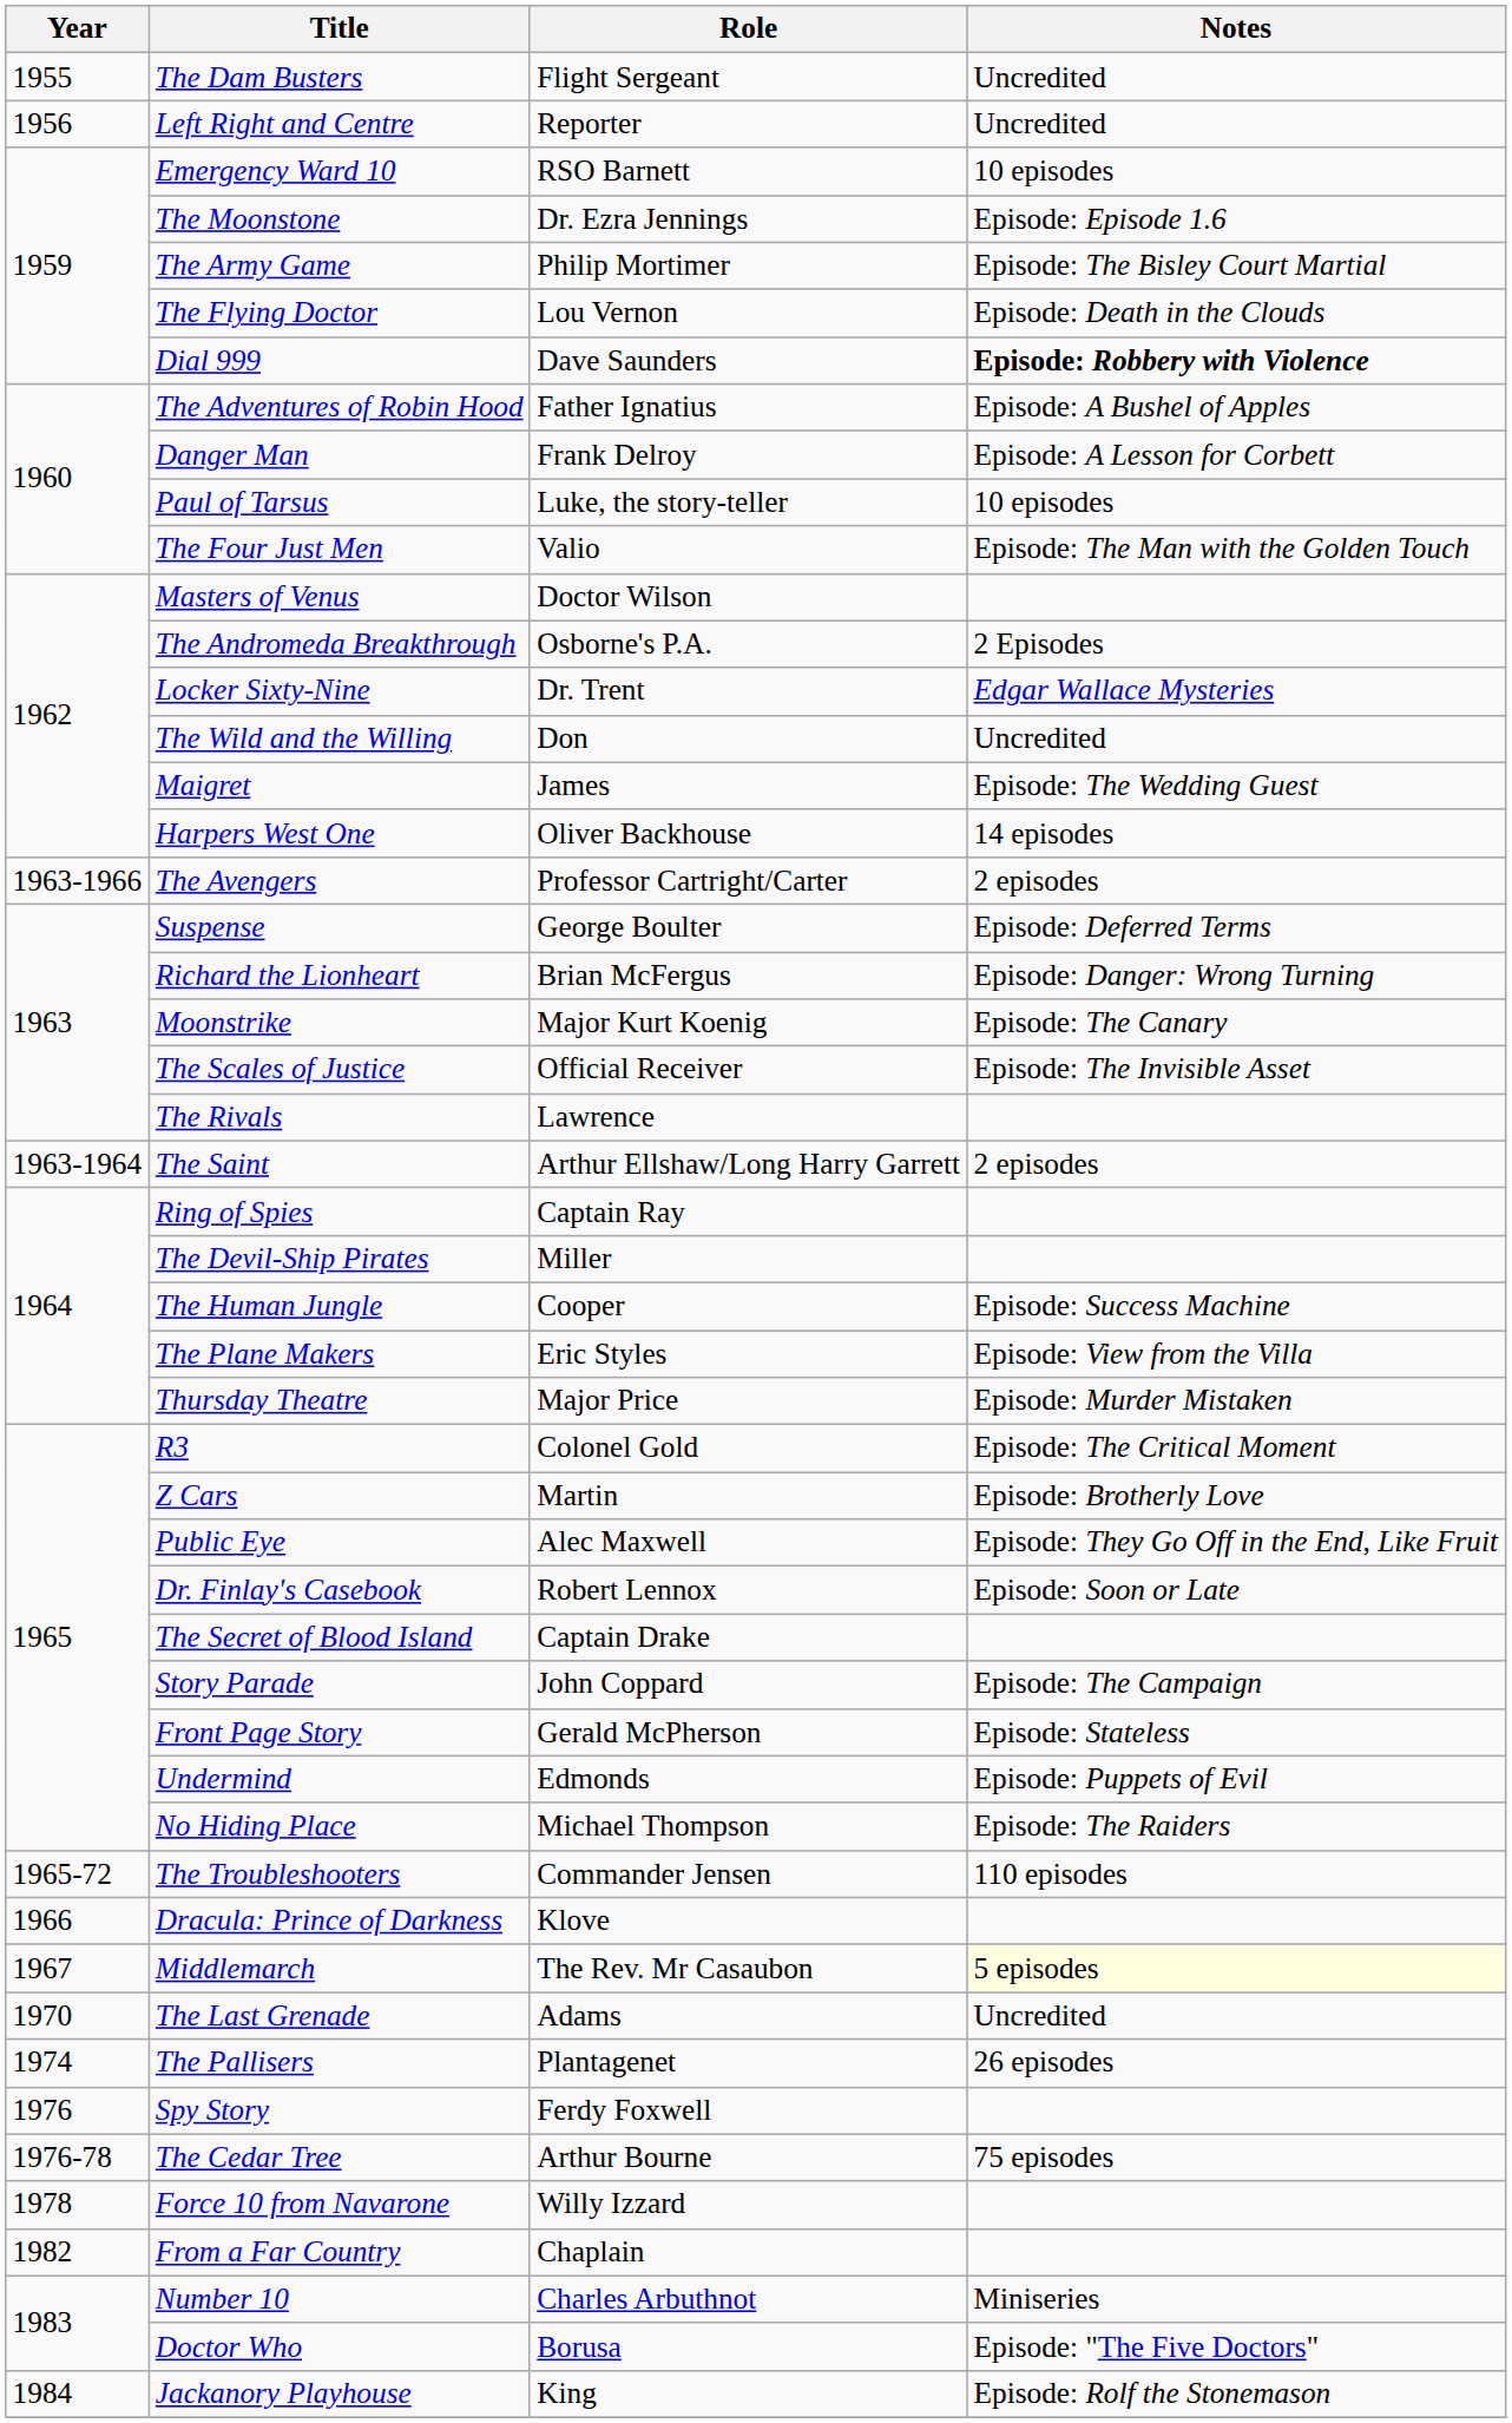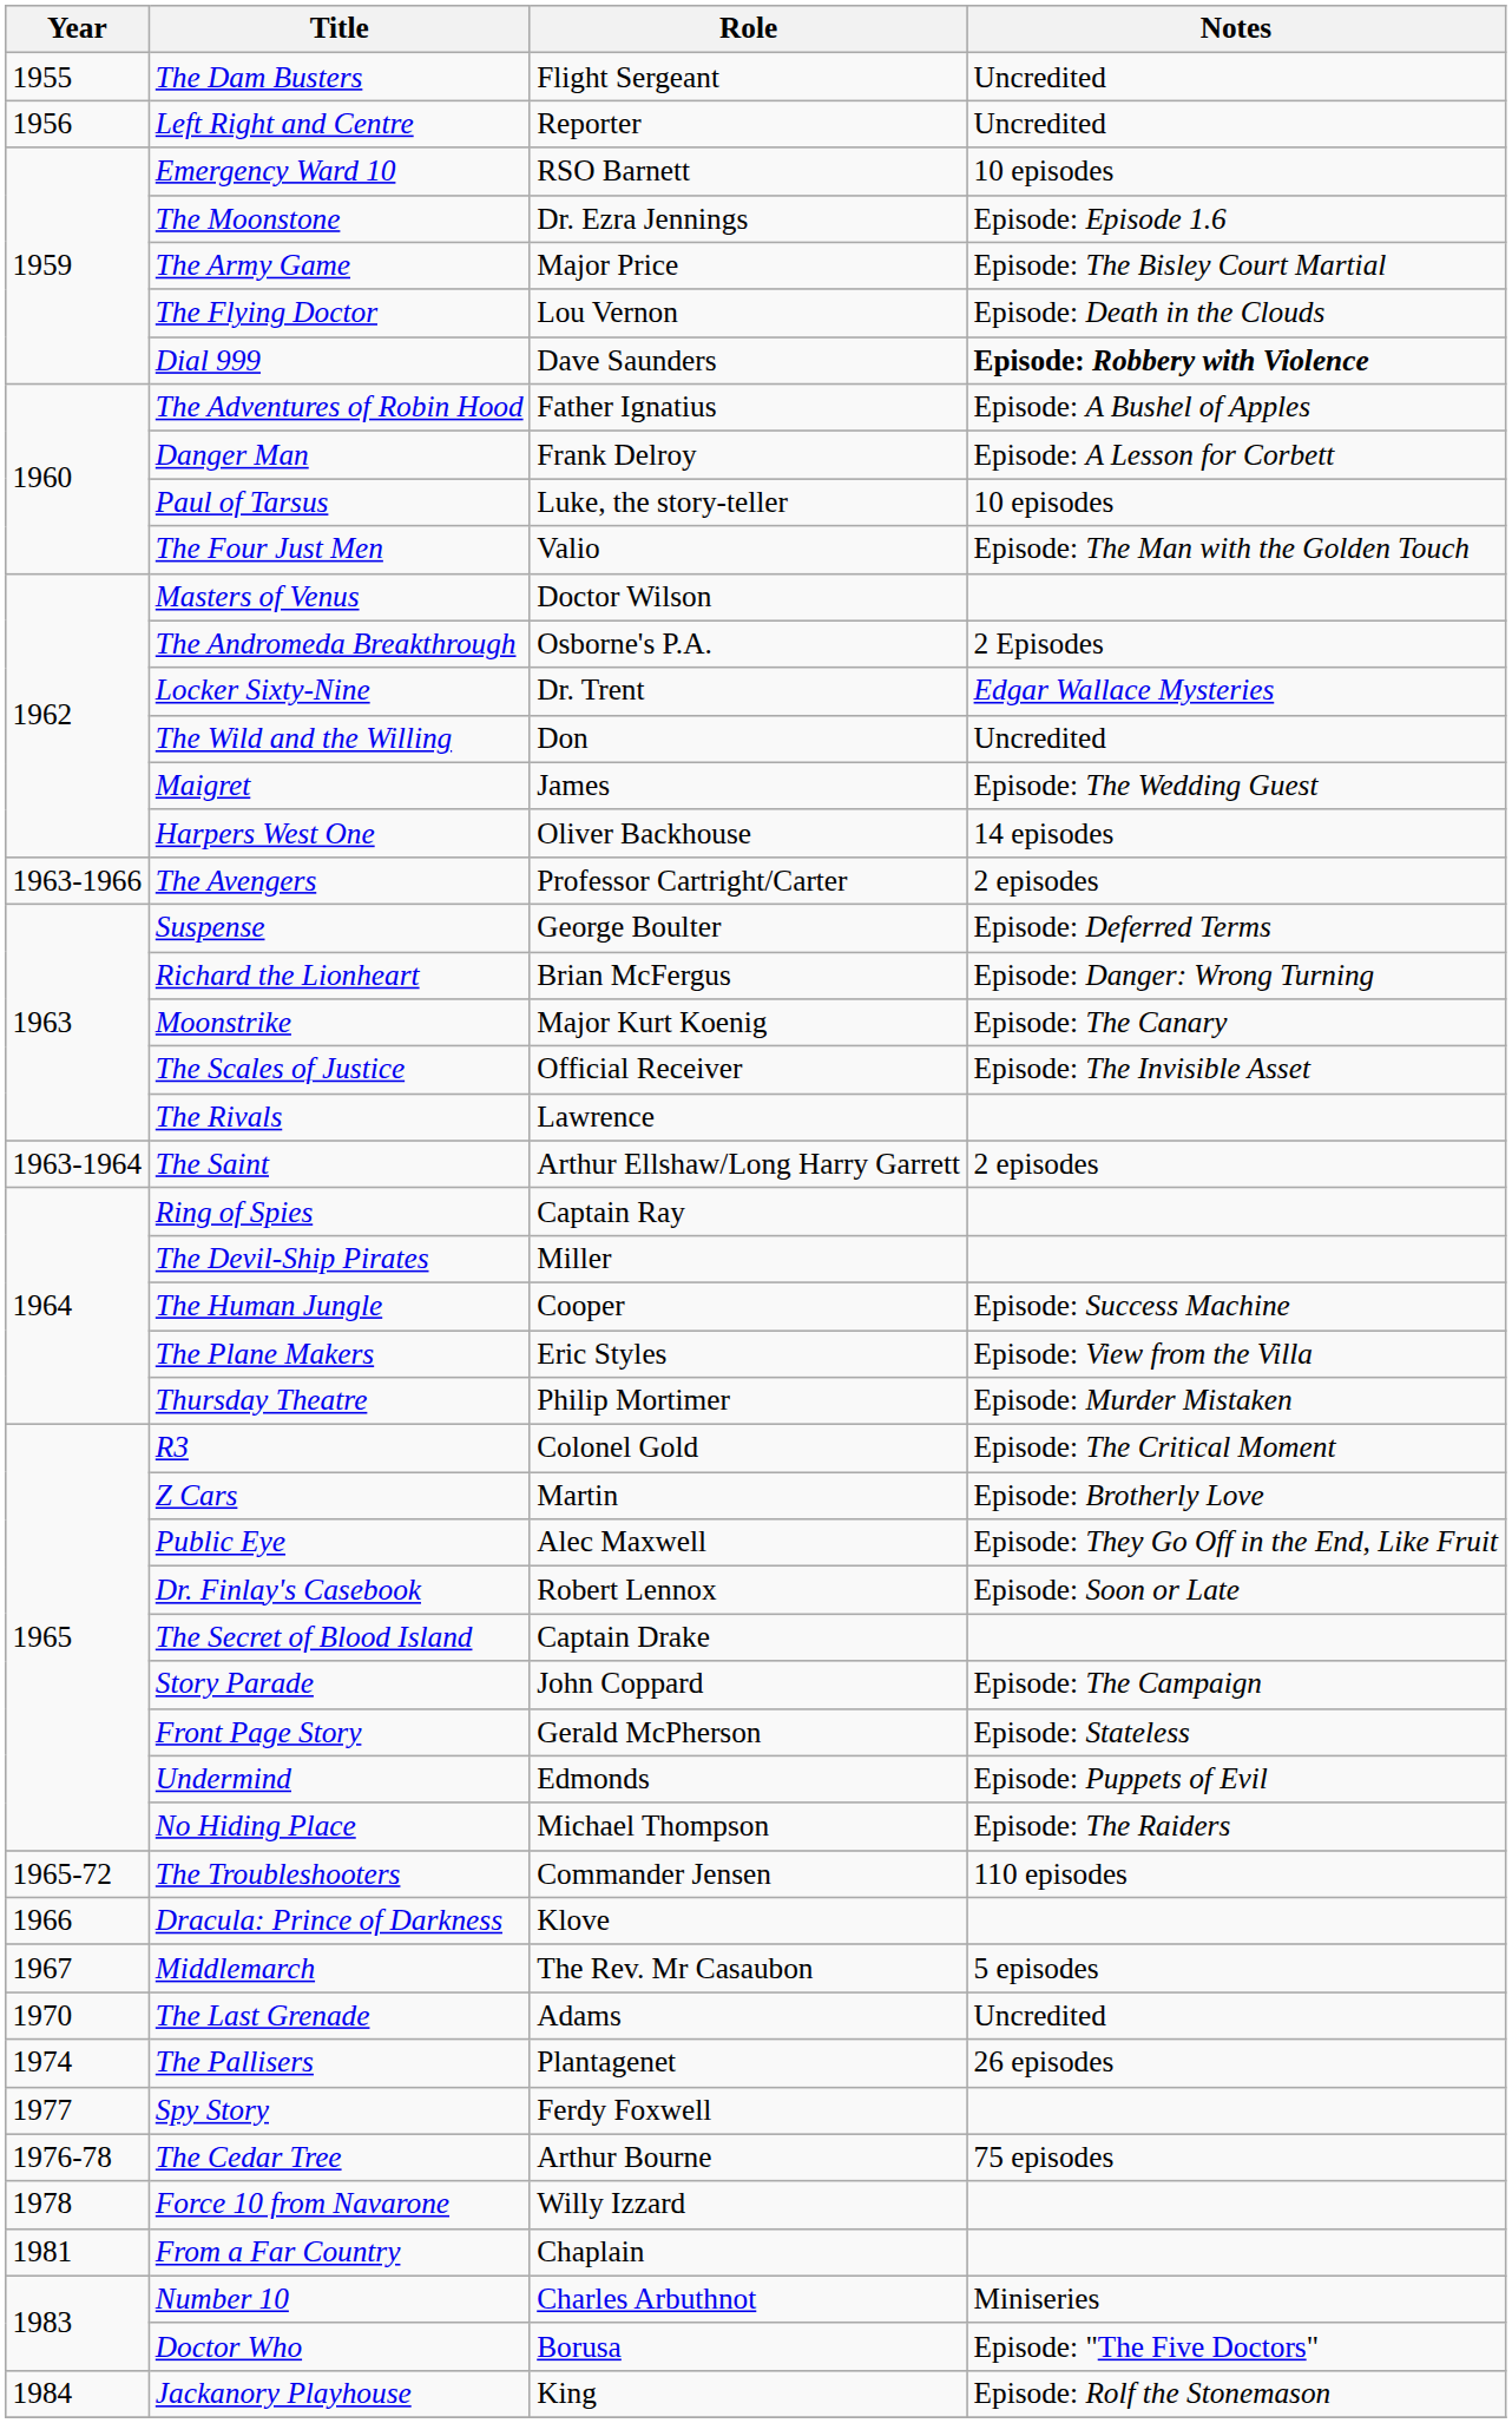 <table class="wikitable">
 <tr>
 <th>Year</th>
 <th>Title</th>
 <th>Role</th>
 <th>Notes</th>
 </tr>
 <tr>
 <td>1955</td>
 <td><em><a href='#'>The Dam Busters</a></em></td>
 <td>Flight Sergeant</td>
 <td>Uncredited</td>
 </tr>
 <tr>
 <td>1956</td>
 <td><em><a href='#'>Left Right and Centre</a></em></td>
 <td>Reporter</td>
 <td>Uncredited</td>
 </tr>
 <tr>
 <td rowspan=5>1959</td>
 <td><em><a href='#'>Emergency Ward 10</a></em></td>
 <td>RSO Barnett</td>
 <td>10 episodes</td>
 </tr>
 <tr>
 <td><em><a href='#'>The Moonstone</a></em></td>
 <td>Dr. Ezra Jennings</td>
 <td>Episode: <em>Episode 1.6</em></td>
 </tr>
 <tr>
 <td><em><a href='#'>The Army Game</a></em></td>
-<td>Philip Mortimer</td>
+<td>Major Price</td>
 <td>Episode: <em>The Bisley Court Martial</em></td>
 </tr>
 <tr>
 <td><em><a href='#'>The Flying Doctor</a></em></td>
 <td>Lou Vernon</td>
 <td>Episode: <em>Death in the Clouds</em></td>
 </tr>
 <tr>
 <td><em><a href='#'>Dial 999</a></em></td>
 <td>Dave Saunders</td>
 <td><strong>Episode: <em>Robbery with Violence</em></strong></td>
 </tr>
 <tr>
 <td rowspan=4>1960</td>
 <td><em><a href='#'>The Adventures of Robin Hood</a></em></td>
 <td>Father Ignatius</td>
 <td>Episode: <em>A Bushel of Apples</em></td>
 </tr>
 <tr>
 <td><em><a href='#'>Danger Man</a></em></td>
 <td>Frank Delroy</td>
 <td>Episode: <em>A Lesson for Corbett</em></td>
 </tr>
 <tr>
 <td><em><a href='#'>Paul of Tarsus</a></em></td>
 <td>Luke, the story-teller</td>
 <td>10 episodes</td>
 </tr>
 <tr>
 <td><em><a href='#'>The Four Just Men</a></em></td>
 <td>Valio</td>
 <td>Episode: <em>The Man with the Golden Touch</em></td>
 </tr>
 <tr>
 <td rowspan=6>1962</td>
 <td><em><a href='#'>Masters of Venus</a></em></td>
 <td>Doctor Wilson</td>
 <td></td>
 </tr>
 <tr>
 <td><em><a href='#'>The Andromeda Breakthrough</a></em></td>
 <td>Osborne's P.A.</td>
 <td>2 Episodes</td>
 </tr>
 <tr>
 <td><em><a href='#'>Locker Sixty-Nine</a></em></td>
 <td>Dr. Trent</td>
 <td><em><a href='#'>Edgar Wallace Mysteries</a></em></td>
 </tr>
 <tr>
 <td><em><a href='#'>The Wild and the Willing</a></em></td>
 <td>Don</td>
 <td>Uncredited</td>
 </tr>
 <tr>
 <td><em><a href='#'>Maigret</a></em></td>
 <td>James</td>
 <td>Episode: <em>The Wedding Guest</em></td>
 </tr>
 <tr>
 <td><em><a href='#'>Harpers West One</a></em></td>
 <td>Oliver Backhouse</td>
 <td>14 episodes</td>
 </tr>
 <tr>
 <td>1963-1966</td>
 <td><em><a href='#'>The Avengers</a></em></td>
 <td>Professor Cartright/Carter</td>
 <td>2 episodes</td>
 </tr>
 <tr>
 <td rowspan=5>1963</td>
 <td><em><a href='#'>Suspense</a></em></td>
 <td>George Boulter</td>
 <td>Episode: <em>Deferred Terms</em></td>
 </tr>
 <tr>
 <td><em><a href='#'>Richard the Lionheart</a></em></td>
 <td>Brian McFergus</td>
 <td>Episode: <em>Danger: Wrong Turning</em></td>
 </tr>
 <tr>
 <td><em><a href='#'>Moonstrike</a></em></td>
 <td>Major Kurt Koenig</td>
 <td>Episode: <em>The Canary</em></td>
 </tr>
 <tr>
 <td><em><a href='#'>The Scales of Justice</a></em></td>
 <td>Official Receiver</td>
 <td>Episode: <em>The Invisible Asset</em></td>
 </tr>
 <tr>
 <td><em><a href='#'>The Rivals</a></em></td>
 <td>Lawrence</td>
 <td></td>
 </tr>
 <tr>
 <td>1963-1964</td>
 <td><em><a href='#'>The Saint</a></em></td>
 <td>Arthur Ellshaw/Long Harry Garrett</td>
 <td>2 episodes</td>
 </tr>
 <tr>
 <td rowspan=5>1964</td>
 <td><em><a href='#'>Ring of Spies</a></em></td>
 <td>Captain Ray</td>
 <td></td>
 </tr>
 <tr>
 <td><em><a href='#'>The Devil-Ship Pirates</a></em></td>
 <td>Miller</td>
 <td></td>
 </tr>
 <tr>
 <td><em><a href='#'>The Human Jungle</a></em></td>
 <td>Cooper</td>
 <td>Episode: <em>Success Machine</em></td>
 </tr>
 <tr>
 <td><em><a href='#'>The Plane Makers</a></em></td>
 <td>Eric Styles</td>
 <td>Episode: <em>View from the Villa</em></td>
 </tr>
 <tr>
 <td><em><a href='#'>Thursday Theatre</a></em></td>
-<td>Major Price</td>
+<td>Philip Mortimer</td>
 <td>Episode: <em>Murder Mistaken</em></td>
 </tr>
 <tr>
 <td rowspan=9>1965</td>
 <td><em><a href='#'>R3</a></em></td>
 <td>Colonel Gold</td>
 <td>Episode: <em>The Critical Moment</em></td>
 </tr>
 <tr>
 <td><em><a href='#'>Z Cars</a></em></td>
 <td>Martin</td>
 <td>Episode: <em>Brotherly Love</em></td>
 </tr>
 <tr>
 <td><em><a href='#'>Public Eye</a></em></td>
 <td>Alec Maxwell</td>
 <td>Episode: <em>They Go Off in the End, Like Fruit</em></td>
 </tr>
 <tr>
 <td><em><a href='#'>Dr. Finlay's Casebook</a></em></td>
 <td>Robert Lennox</td>
 <td>Episode: <em>Soon or Late</em></td>
 </tr>
 <tr>
 <td><em><a href='#'>The Secret of Blood Island</a></em></td>
 <td>Captain Drake</td>
 <td></td>
 </tr>
 <tr>
 <td><em><a href='#'>Story Parade</a></em></td>
 <td>John Coppard</td>
 <td>Episode: <em>The Campaign</em></td>
 </tr>
 <tr>
 <td><em><a href='#'>Front Page Story</a></em></td>
 <td>Gerald McPherson</td>
 <td>Episode: <em>Stateless</em></td>
 </tr>
 <tr>
 <td><em><a href='#'>Undermind</a></em></td>
 <td>Edmonds</td>
 <td>Episode: <em>Puppets of Evil</em></td>
 </tr>
 <tr>
 <td><em><a href='#'>No Hiding Place</a></em></td>
 <td>Michael Thompson</td>
 <td>Episode: <em>The Raiders</em></td>
 </tr>
 <tr>
 <td>1965-72</td>
 <td><em><a href='#'>The Troubleshooters</a></em></td>
 <td>Commander Jensen</td>
 <td>110 episodes</td>
 </tr>
 <tr>
 <td>1966</td>
 <td><em><a href='#'>Dracula: Prince of Darkness</a></em></td>
 <td>Klove</td>
 <td></td>
 </tr>
 <tr>
 <td>1967</td>
 <td><em><a href='#'>Middlemarch</a></em></td>
 <td>The Rev. Mr Casaubon</td>
-<td style="background: lightyellow;">5 episodes</td>
+<td>5 episodes</td>
 </tr>
 <tr>
 <td>1970</td>
 <td><em><a href='#'>The Last Grenade</a></em></td>
 <td>Adams</td>
 <td>Uncredited</td>
 </tr>
 <tr>
 <td>1974</td>
 <td><em><a href='#'>The Pallisers</a></em></td>
 <td>Plantagenet</td>
 <td>26 episodes</td>
 </tr>
 <tr>
-<td>1976</td>
+<td>1977</td>
 <td><em><a href='#'>Spy Story</a></em></td>
 <td>Ferdy Foxwell</td>
 <td></td>
 </tr>
 <tr>
 <td>1976-78</td>
 <td><em><a href='#'>The Cedar Tree</a></em></td>
 <td>Arthur Bourne</td>
 <td>75 episodes</td>
 </tr>
 <tr>
 <td>1978</td>
 <td><em><a href='#'>Force 10 from Navarone</a></em></td>
 <td>Willy Izzard</td>
 <td></td>
 </tr>
 <tr>
-<td>1982</td>
+<td>1981</td>
 <td><em><a href='#'>From a Far Country</a></em></td>
 <td>Chaplain</td>
 </tr>
 <tr>
 <td rowspan=2>1983</td>
 <td><em><a href='#'>Number 10</a></em></td>
 <td><a href='#'>Charles Arbuthnot</a></td>
 <td>Miniseries</td>
 </tr>
 <tr>
 <td><em><a href='#'>Doctor Who</a></em></td>
 <td><a href='#'>Borusa</a></td>
 <td>Episode: "<a href='#'>The Five Doctors</a>"</td>
 </tr>
 <tr>
 <td>1984</td>
 <td><em><a href='#'>Jackanory Playhouse</a></em></td>
 <td>King</td>
 <td>Episode: <em>Rolf the Stonemason</em></td>
 </tr>
 <tr>
 </tr>
 </table>
